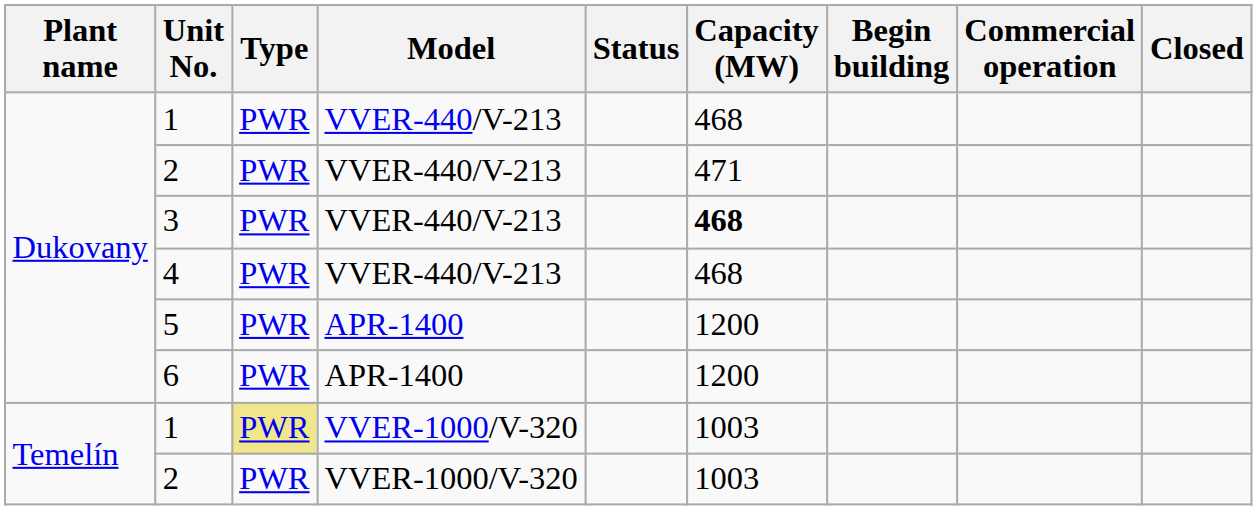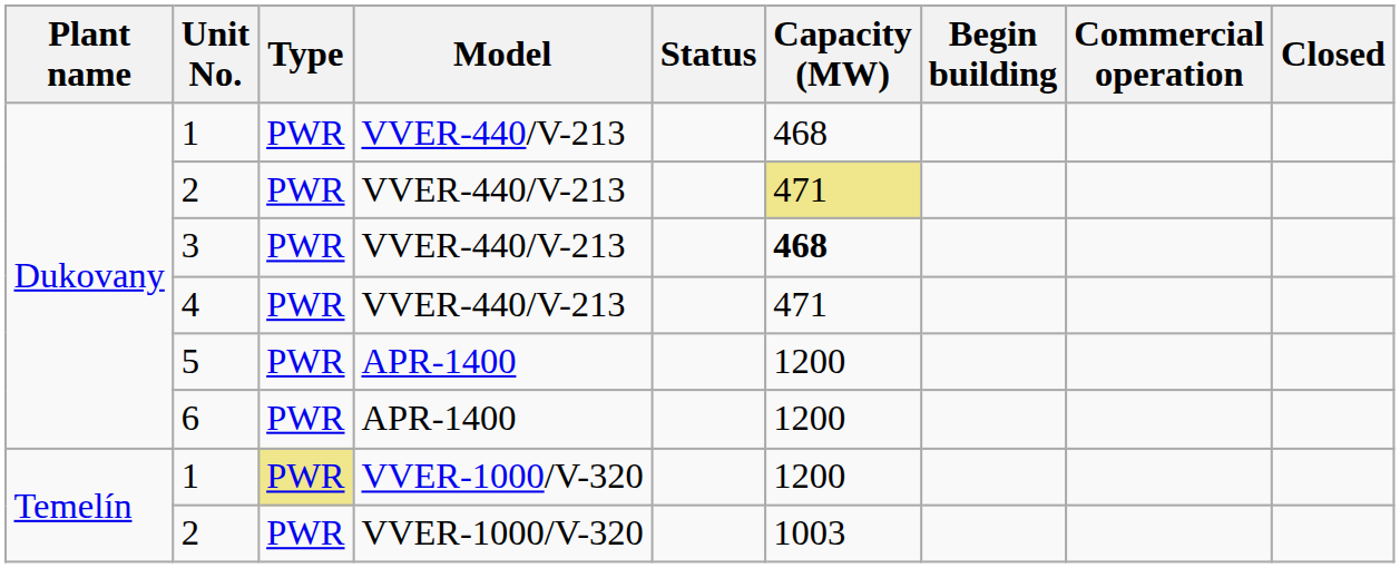 <table class="wikitable sortable mw-datatable">
 <tr>
 <th>Plant<br>name</th>
 <th>Unit<br>No.</th>
 <th>Type</th>
 <th>Model</th>
 <th>Status</th>
 <th>Capacity<br>(MW)</th>
 <th>Begin<br>building</th>
 <th>Commercial<br>operation</th>
 <th>Closed</th>
 </tr>
 <tr>
 <td rowspan="6"><a href='#'>Dukovany</a></td>
 <td>1</td>
 <td><a href='#'>PWR</a></td>
 <td><a href='#'>VVER-440</a>/V-213</td>
 <td></td>
 <td>468</td>
 <td></td>
 <td></td>
 <td></td>
 </tr>
 <tr>
 <td>2</td>
 <td><a href='#'>PWR</a></td>
 <td>VVER-440/V-213</td>
 <td></td>
-<td>471</td>
+<td style="background: khaki;">471</td>
 <td></td>
 <td></td>
 <td></td>
 </tr>
 <tr>
 <td>3</td>
 <td><a href='#'>PWR</a></td>
 <td>VVER-440/V-213</td>
 <td></td>
 <td><strong>468</strong></td>
 <td></td>
 <td></td>
 <td></td>
 </tr>
 <tr>
 <td>4</td>
 <td><a href='#'>PWR</a></td>
 <td>VVER-440/V-213</td>
 <td></td>
-<td>468</td>
+<td>471</td>
 <td></td>
 <td></td>
 <td></td>
 </tr>
 <tr>
 <td>5</td>
 <td><a href='#'>PWR</a></td>
 <td><a href='#'>APR-1400</a></td>
 <td></td>
 <td>1200</td>
 <td></td>
 <td></td>
 <td></td>
 </tr>
 <tr>
 <td>6</td>
 <td><a href='#'>PWR</a></td>
 <td>APR-1400</td>
 <td></td>
 <td>1200</td>
 <td></td>
 <td></td>
 <td></td>
 </tr>
 <tr>
 <td rowspan="2"><a href='#'>Temelín</a></td>
 <td>1</td>
 <td style="background: khaki;"><a href='#'>PWR</a></td>
 <td><a href='#'>VVER-1000</a>/V-320</td>
 <td></td>
-<td>1003</td>
+<td>1200</td>
 <td></td>
 <td></td>
 <td></td>
 </tr>
 <tr>
 <td>2</td>
 <td><a href='#'>PWR</a></td>
 <td>VVER-1000/V-320</td>
 <td></td>
 <td>1003</td>
 <td></td>
 <td></td>
 <td></td>
 </tr>
 </table>
